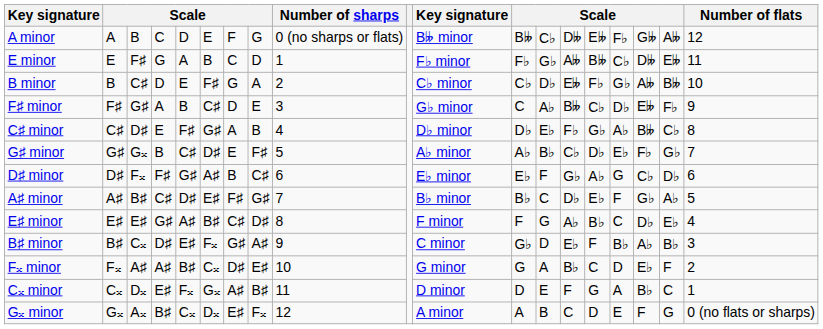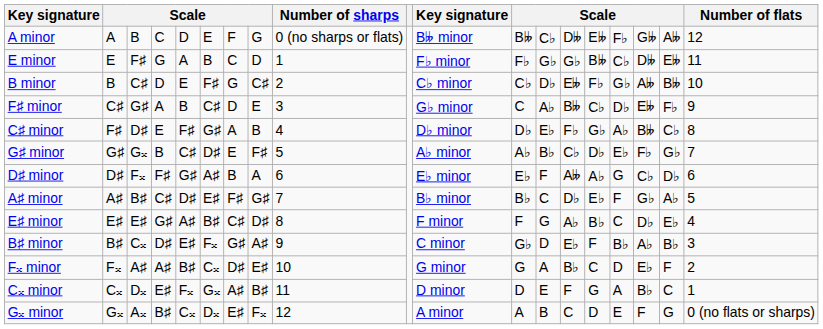 <table class="wikitable">
 <tr>
 <th>Key signature</th>
 <th colspan="7">Scale</th>
 <th>Number of <a href='#'>sharps</a></th>
 <th></th>
 <th>Key signature</th>
 <th colspan="7">Scale</th>
 <th>Number of flats</th>
 </tr>
 <tr>
 <td><a href='#'>A minor</a></td>
 <td>A</td>
 <td>B</td>
 <td>C</td>
 <td>D</td>
 <td>E</td>
 <td>F</td>
 <td>G</td>
 <td>0 (no sharps or flats)</td>
 <td rowspan="13"></td>
 <td><a href='#'>B𝄫 minor</a></td>
 <td>B𝄫</td>
 <td>C♭</td>
 <td>D𝄫</td>
 <td>E𝄫</td>
 <td>F♭</td>
 <td>G𝄫</td>
 <td>A𝄫</td>
 <td>12</td>
 </tr>
 <tr>
 <td><a href='#'>E minor</a></td>
 <td>E</td>
 <td>F♯</td>
 <td>G</td>
 <td>A</td>
 <td>B</td>
 <td>C</td>
 <td>D</td>
 <td>1</td>
 <td><a href='#'>F♭ minor</a></td>
 <td>F♭</td>
 <td>G♭</td>
-<td>A𝄫</td>
+<td>G♭</td>
 <td>B𝄫</td>
 <td>C♭</td>
 <td>D𝄫</td>
 <td>E𝄫</td>
 <td>11</td>
 </tr>
 <tr>
 <td><a href='#'>B minor</a></td>
 <td>B</td>
 <td>C♯</td>
 <td>D</td>
 <td>E</td>
 <td>F♯</td>
 <td>G</td>
-<td>A</td>
+<td>C♯</td>
 <td>2</td>
 <td><a href='#'>C♭ minor</a></td>
 <td>C♭</td>
 <td>D♭</td>
 <td>E𝄫</td>
 <td>F♭</td>
 <td>G♭</td>
 <td>A𝄫</td>
 <td>B𝄫</td>
 <td>10</td>
 </tr>
 <tr>
 <td><a href='#'>F♯ minor</a></td>
-<td>F♯</td>
+<td>C♯</td>
 <td>G♯</td>
 <td>A</td>
 <td>B</td>
 <td>C♯</td>
 <td>D</td>
 <td>E</td>
 <td>3</td>
 <td><a href='#'>G♭ minor</a></td>
 <td>C</td>
 <td>A♭</td>
 <td>B𝄫</td>
 <td>C♭</td>
 <td>D♭</td>
 <td>E𝄫</td>
 <td>F♭</td>
 <td>9</td>
 </tr>
 <tr>
 <td><a href='#'>C♯ minor</a></td>
-<td>C♯</td>
+<td>F♯</td>
 <td>D♯</td>
 <td>E</td>
 <td>F♯</td>
 <td>G♯</td>
 <td>A</td>
 <td>B</td>
 <td>4</td>
 <td><a href='#'>D♭ minor</a></td>
 <td>D♭</td>
 <td>E♭</td>
 <td>F♭</td>
 <td>G♭</td>
 <td>A♭</td>
 <td>B𝄫</td>
 <td>C♭</td>
 <td>8</td>
 </tr>
 <tr>
 <td><a href='#'>G♯ minor</a></td>
 <td>G♯</td>
 <td>G𝄪</td>
 <td>B</td>
 <td>C♯</td>
 <td>D♯</td>
 <td>E</td>
 <td>F♯</td>
 <td>5</td>
 <td><a href='#'>A♭ minor</a></td>
 <td>A♭</td>
 <td>B♭</td>
 <td>C♭</td>
 <td>D♭</td>
 <td>E♭</td>
 <td>F♭</td>
 <td>G♭</td>
 <td>7</td>
 </tr>
 <tr>
 <td><a href='#'>D♯ minor</a></td>
 <td>D♯</td>
 <td>F𝄪</td>
 <td>F♯</td>
 <td>G♯</td>
 <td>A♯</td>
 <td>B</td>
-<td>C♯</td>
+<td>A</td>
 <td>6</td>
 <td><a href='#'>E♭ minor</a></td>
 <td>E♭</td>
 <td>F</td>
-<td>G♭</td>
+<td>A𝄫</td>
 <td>A♭</td>
 <td>G</td>
 <td>C♭</td>
 <td>D♭</td>
 <td>6</td>
 </tr>
 <tr>
 <td><a href='#'>A♯ minor</a></td>
 <td>A♯</td>
 <td>B♯</td>
 <td>C♯</td>
 <td>D♯</td>
 <td>E♯</td>
 <td>F♯</td>
 <td>G♯</td>
 <td>7</td>
 <td><a href='#'>B♭ minor</a></td>
 <td>B♭</td>
 <td>C</td>
 <td>D♭</td>
 <td>E♭</td>
 <td>F</td>
 <td>G♭</td>
 <td>A♭</td>
 <td>5</td>
 </tr>
 <tr>
 <td><a href='#'>E♯ minor</a></td>
 <td>E♯</td>
 <td>E♯</td>
 <td>G♯</td>
 <td>A♯</td>
 <td>B♯</td>
 <td>C♯</td>
 <td>D♯</td>
 <td>8</td>
 <td><a href='#'>F minor</a></td>
 <td>F</td>
 <td>G</td>
 <td>A♭</td>
 <td>B♭</td>
 <td>C</td>
 <td>D♭</td>
 <td>E♭</td>
 <td>4</td>
 </tr>
 <tr>
 <td><a href='#'>B♯ minor</a></td>
 <td>B♯</td>
 <td>C𝄪</td>
 <td>D♯</td>
 <td>E♯</td>
 <td>F𝄪</td>
 <td>G♯</td>
 <td>A♯</td>
 <td>9</td>
 <td><a href='#'>C minor</a></td>
 <td>G♭</td>
 <td>D</td>
 <td>E♭</td>
 <td>F</td>
 <td>B♭</td>
 <td>A♭</td>
 <td>B♭</td>
 <td>3</td>
 </tr>
 <tr>
 <td><a href='#'>F𝄪 minor</a></td>
 <td>F𝄪</td>
 <td>A♯</td>
 <td>A♯</td>
 <td>B♯</td>
 <td>C𝄪</td>
 <td>D♯</td>
 <td>E♯</td>
 <td>10</td>
 <td><a href='#'>G minor</a></td>
 <td>G</td>
 <td>A</td>
 <td>B♭</td>
 <td>C</td>
 <td>D</td>
 <td>E♭</td>
 <td>F</td>
 <td>2</td>
 </tr>
 <tr>
 <td><a href='#'>C𝄪 minor</a></td>
 <td>C𝄪</td>
 <td>D𝄪</td>
 <td>E♯</td>
 <td>F𝄪</td>
 <td>G𝄪</td>
 <td>A♯</td>
 <td>B♯</td>
 <td>11</td>
 <td><a href='#'>D minor</a></td>
 <td>D</td>
 <td>E</td>
 <td>F</td>
 <td>G</td>
 <td>A</td>
 <td>B♭</td>
 <td>C</td>
 <td>1</td>
 </tr>
 <tr>
 <td><a href='#'>G𝄪 minor</a></td>
 <td>G𝄪</td>
 <td>A𝄪</td>
 <td>B♯</td>
 <td>C𝄪</td>
 <td>D𝄪</td>
 <td>E♯</td>
 <td>F𝄪</td>
 <td>12</td>
 <td><a href='#'>A minor</a></td>
 <td>A</td>
 <td>B</td>
 <td>C</td>
 <td>D</td>
 <td>E</td>
 <td>F</td>
 <td>G</td>
 <td>0  (no flats or sharps)</td>
 </tr>
 </table>
